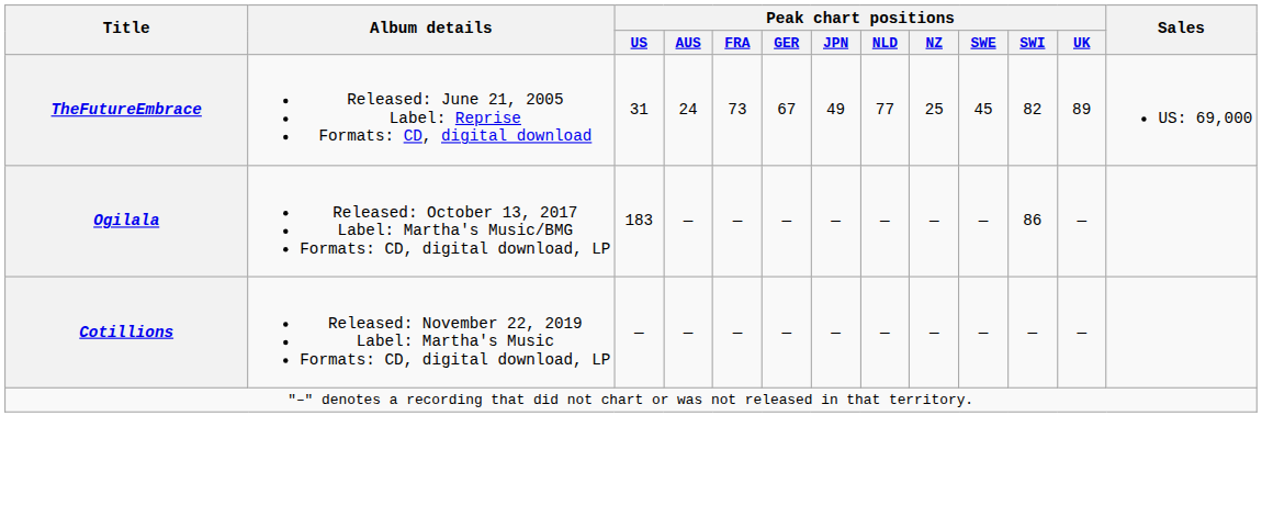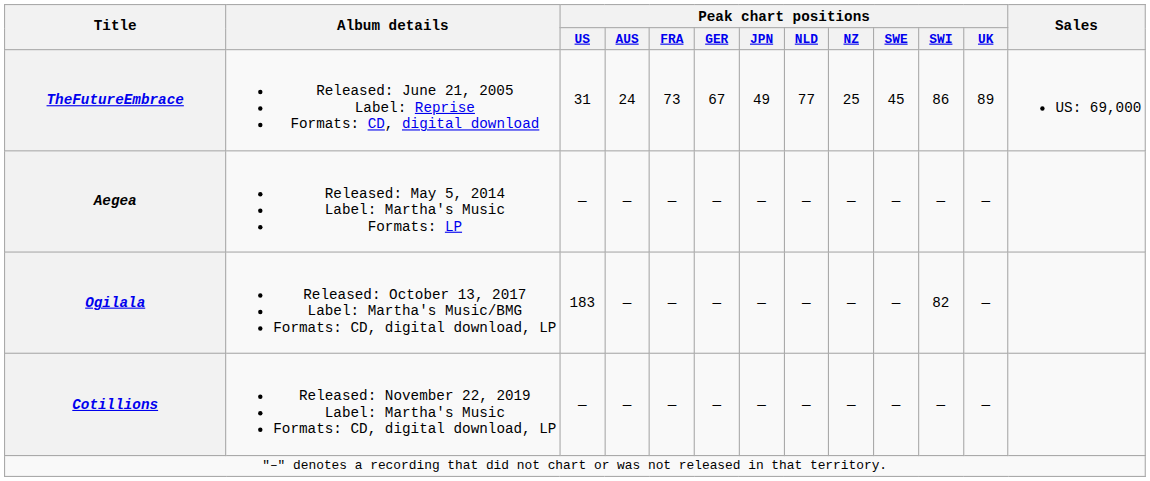 <table class="wikitable plainrowheaders" style="text-align:center;">
 <tr>
 <th scope="col" rowspan="2" style="width:15em;">Title</th>
 <th scope="col" rowspan="2">Album details</th>
 <th scope="col" colspan="10">Peak chart positions</th>
 <th scope="col" rowspan="2">Sales</th>
 </tr>
 <tr>
 <th scope="col" style="width:3em;font-size:90%;"><a href='#'>US</a><br></th>
 <th scope="col" style="width:3em;font-size:90%;"><a href='#'>AUS</a><br></th>
 <th scope="col" style="width:3em;font-size:90%;"><a href='#'>FRA</a><br></th>
 <th scope="col" style="width:3em;font-size:90%;"><a href='#'>GER</a><br></th>
 <th scope="col" style="width:3em;font-size:90%;"><a href='#'>JPN</a><br></th>
 <th scope="col" style="width:3em;font-size:90%;"><a href='#'>NLD</a><br></th>
 <th scope="col" style="width:3em;font-size:90%;"><a href='#'>NZ</a><br></th>
 <th scope="col" style="width:3em;font-size:90%;"><a href='#'>SWE</a><br></th>
 <th scope="col" style="width:3em;font-size:90%;"><a href='#'>SWI</a><br></th>
 <th scope="col" style="width:3em;font-size:90%;"><a href='#'>UK</a><br></th>
 </tr>
 <tr>
 <th scope="row"><em><a href='#'>TheFutureEmbrace</a></em></th>
 <td><br><ul><li>Released: June 21, 2005</li><li>Label: <a href='#'>Reprise</a></li><li>Formats: <a href='#'>CD</a>, <a href='#'>digital download</a></li></ul></td>
 <td>31</td>
 <td>24</td>
 <td>73</td>
 <td>67</td>
 <td>49</td>
 <td>77</td>
 <td>25</td>
 <td>45</td>
-<td>82</td>
+<td>86</td>
 <td>89</td>
 <td><br><ul><li>US: 69,000</li></ul></td>
+</tr>
+<tr>
+<th scope="row"><em>Aegea</em></th>
+<td><br><ul><li>Released: May 5, 2014</li><li>Label: Martha's Music</li><li>Formats: <a href='#'>LP</a></li></ul></td>
+<td>—</td>
+<td>—</td>
+<td>—</td>
+<td>—</td>
+<td>—</td>
+<td>—</td>
+<td>—</td>
+<td>—</td>
+<td>—</td>
+<td>—</td>
+<td></td>
 </tr>
 <tr>
 <th scope="row"><em><a href='#'>Ogilala</a></em></th>
 <td><br><ul><li>Released: October 13, 2017</li><li>Label: Martha's Music/BMG</li><li>Formats: CD, digital download, LP</li></ul></td>
 <td>183</td>
 <td>—</td>
 <td>—</td>
 <td>—</td>
 <td>—</td>
 <td>—</td>
 <td>—</td>
 <td>—</td>
-<td>86</td>
+<td>82</td>
 <td>—</td>
 <td></td>
 </tr>
 <tr>
 <th scope="row"><em><a href='#'>Cotillions</a></em></th>
 <td><br><ul><li>Released: November 22, 2019</li><li>Label: Martha's Music</li><li>Formats: CD, digital download, LP</li></ul></td>
 <td>—</td>
 <td>—</td>
 <td>—</td>
 <td>—</td>
 <td>—</td>
 <td>—</td>
 <td>—</td>
 <td>—</td>
 <td>—</td>
 <td>—</td>
 <td></td>
 </tr>
 <tr>
 <td colspan="13" style="font-size:90%">"–" denotes a recording that did not chart or was not released in that territory.</td>
 </tr>
 </table>
